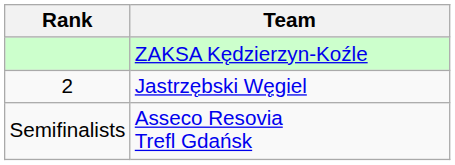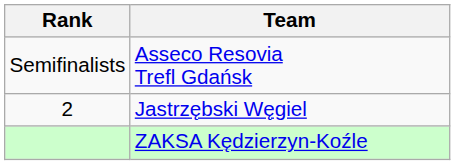 <table class="wikitable" style="text-align: center;">
 <tr>
 <th width=40>Rank</th>
 <th width=240>Team</th>
 </tr>
-<tr bgcolor=#CCFFCC>
-<td></td>
-<td align=left><a href='#'>ZAKSA Kędzierzyn-Koźle</a></td>
+<tr>
+<td>Semifinalists</td>
+<td align=left><a href='#'>Asseco Resovia</a><br> <a href='#'>Trefl Gdańsk</a></td>
 </tr>
 <tr>
 <td>2</td>
 <td align=left><a href='#'>Jastrzębski Węgiel</a></td>
 </tr>
-<tr>
-<td>Semifinalists</td>
-<td align=left><a href='#'>Asseco Resovia</a><br> <a href='#'>Trefl Gdańsk</a></td>
+<tr bgcolor=#CCFFCC>
+<td></td>
+<td align=left><a href='#'>ZAKSA Kędzierzyn-Koźle</a></td>
 </tr>
 </table>
